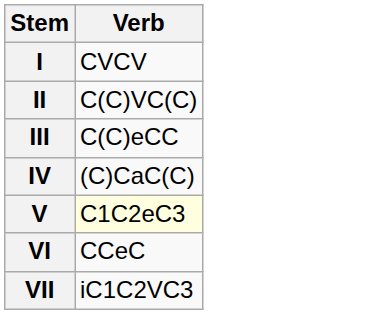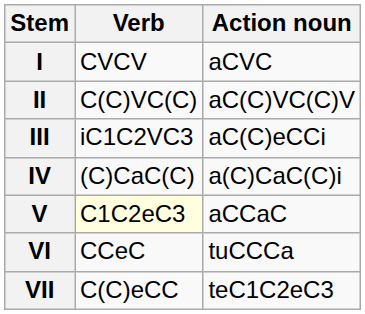 <table class="wikitable">
 <tr>
 <th>Stem</th>
 <th>Verb</th>
+<th>Action noun</th>
 </tr>
 <tr>
 <th>I</th>
 <td>CVCV</td>
+<td>aCVC</td>
 </tr>
 <tr>
 <th>II</th>
 <td>C(C)VC(C)</td>
+<td>aC(C)VC(C)V</td>
 </tr>
 <tr>
 <th>III</th>
-<td>C(C)eCC</td>
+<td>iC1C2VC3</td>
+<td>aC(C)eCCi</td>
 </tr>
 <tr>
 <th>IV</th>
 <td>(C)CaC(C)</td>
+<td>a(C)CaC(C)i</td>
 </tr>
 <tr>
 <th>V</th>
 <td style="background: lightyellow;">C1C2eC3</td>
+<td>aCCaC</td>
 </tr>
 <tr>
 <th>VI</th>
 <td>CCeC</td>
+<td>tuCCCa</td>
 </tr>
 <tr>
 <th>VII</th>
-<td>iC1C2VC3</td>
+<td>C(C)eCC</td>
+<td>teC1C2eC3</td>
 </tr>
 </table>
